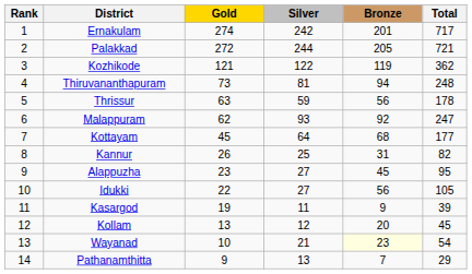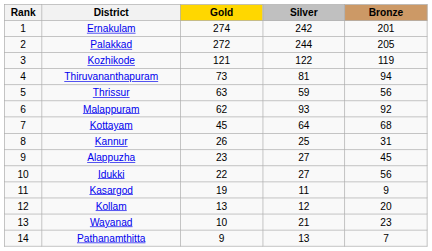 <table class="wikitable sortable" style="font-size:95%;text-align:center;width:50%">
 <tr>
 <th width=2%>Rank</th>
 <th width=10%>District</th>
 <th style="width:10%; background:gold;">Gold</th>
 <th style="width:10%; background:silver;">Silver</th>
 <th style="width:10%; background:#c96;">Bronze</th>
-<th width=4%>Total</th>
 </tr>
 <tr>
 <td>1</td>
 <td><a href='#'>Ernakulam</a></td>
 <td>274</td>
 <td>242</td>
 <td>201</td>
-<td>717</td>
 </tr>
 <tr>
 <td>2</td>
 <td><a href='#'>Palakkad</a></td>
 <td>272</td>
 <td>244</td>
 <td>205</td>
-<td>721</td>
 </tr>
 <tr>
 <td>3</td>
 <td><a href='#'>Kozhikode</a></td>
 <td>121</td>
 <td>122</td>
 <td>119</td>
-<td>362</td>
 </tr>
 <tr>
 <td>4</td>
 <td><a href='#'>Thiruvananthapuram</a></td>
 <td>73</td>
 <td>81</td>
 <td>94</td>
-<td>248</td>
 </tr>
 <tr>
 <td>5</td>
 <td><a href='#'>Thrissur</a></td>
 <td>63</td>
 <td>59</td>
 <td>56</td>
-<td>178</td>
 </tr>
 <tr>
 <td>6</td>
 <td><a href='#'>Malappuram</a></td>
 <td>62</td>
 <td>93</td>
 <td>92</td>
-<td>247</td>
 </tr>
 <tr>
 <td>7</td>
 <td><a href='#'>Kottayam</a></td>
 <td>45</td>
 <td>64</td>
 <td>68</td>
-<td>177</td>
 </tr>
 <tr>
 <td>8</td>
 <td><a href='#'>Kannur</a></td>
 <td>26</td>
 <td>25</td>
 <td>31</td>
-<td>82</td>
 </tr>
 <tr>
 <td>9</td>
 <td><a href='#'>Alappuzha</a></td>
 <td>23</td>
 <td>27</td>
 <td>45</td>
-<td>95</td>
 </tr>
 <tr>
 <td>10</td>
 <td><a href='#'>Idukki</a></td>
 <td>22</td>
 <td>27</td>
 <td>56</td>
-<td>105</td>
 </tr>
 <tr>
 <td>11</td>
 <td><a href='#'>Kasargod</a></td>
 <td>19</td>
 <td>11</td>
 <td>9</td>
-<td>39</td>
 </tr>
 <tr>
 <td>12</td>
 <td><a href='#'>Kollam</a></td>
 <td>13</td>
 <td>12</td>
 <td>20</td>
-<td>45</td>
 </tr>
 <tr>
 <td>13</td>
 <td><a href='#'>Wayanad</a></td>
 <td>10</td>
 <td>21</td>
-<td style="background: lightyellow;">23</td>
-<td>54</td>
+<td>23</td>
 </tr>
 <tr>
 <td>14</td>
 <td><a href='#'>Pathanamthitta</a></td>
 <td>9</td>
 <td>13</td>
 <td>7</td>
-<td>29</td>
 </tr>
 </table>
